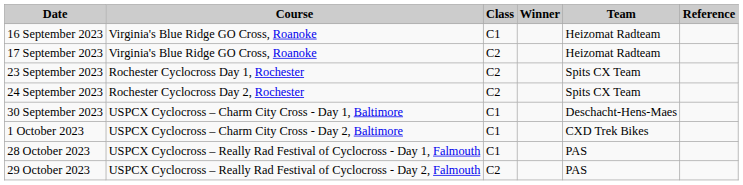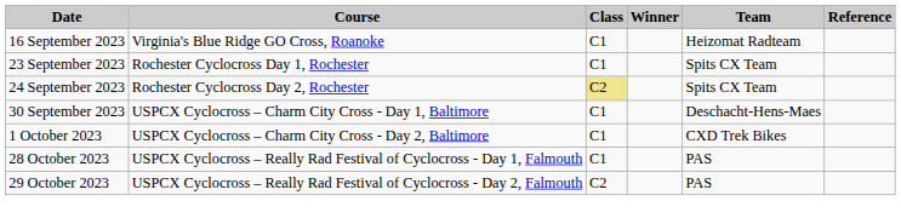 <table class="wikitable sortable alternance ">
 <tr>
 <th scope="col" style="background-color:#CCCCCC;">Date</th>
 <th scope="col" style="background-color:#CCCCCC;">Course</th>
 <th scope="col" style="background-color:#CCCCCC;">Class</th>
 <th scope="col" style="background-color:#CCCCCC;">Winner</th>
 <th scope="col" style="background-color:#CCCCCC;">Team</th>
 <th scope="col" style="background-color:#CCCCCC;">Reference</th>
 </tr>
 <tr>
 <td>16 September 2023</td>
 <td> Virginia's Blue Ridge GO Cross, <a href='#'>Roanoke</a></td>
 <td>C1</td>
 <td></td>
 <td>Heizomat Radteam</td>
 <td></td>
 </tr>
 <tr>
-<td>17 September 2023</td>
-<td> Virginia's Blue Ridge GO Cross, <a href='#'>Roanoke</a></td>
-<td>C2</td>
-<td></td>
-<td>Heizomat Radteam</td>
-<td></td>
-</tr>
-<tr>
 <td>23 September 2023</td>
 <td> Rochester Cyclocross Day 1, <a href='#'>Rochester</a></td>
-<td>C2</td>
+<td>C1</td>
 <td></td>
 <td>Spits CX Team</td>
 <td></td>
 </tr>
 <tr>
 <td>24 September 2023</td>
 <td> Rochester Cyclocross Day 2, <a href='#'>Rochester</a></td>
-<td>C2</td>
+<td style="background: khaki;">C2</td>
 <td></td>
 <td>Spits CX Team</td>
 <td></td>
 </tr>
 <tr>
 <td>30 September 2023</td>
 <td> USPCX Cyclocross – Charm City Cross - Day 1, <a href='#'>Baltimore</a></td>
 <td>C1</td>
 <td></td>
 <td>Deschacht-Hens-Maes</td>
 <td></td>
 </tr>
 <tr>
 <td>1 October 2023</td>
 <td> USPCX Cyclocross – Charm City Cross - Day 2, <a href='#'>Baltimore</a></td>
 <td>C1</td>
 <td></td>
 <td>CXD Trek Bikes</td>
 <td></td>
 </tr>
 <tr>
 <td>28 October 2023</td>
 <td> USPCX Cyclocross – Really Rad Festival of Cyclocross - Day 1, <a href='#'>Falmouth</a></td>
 <td>C1</td>
 <td></td>
 <td>PAS</td>
 <td></td>
 </tr>
 <tr>
 <td>29 October 2023</td>
 <td> USPCX Cyclocross – Really Rad Festival of Cyclocross - Day 2, <a href='#'>Falmouth</a></td>
 <td>C2</td>
 <td></td>
 <td>PAS</td>
 <td></td>
 </tr>
 </table>
